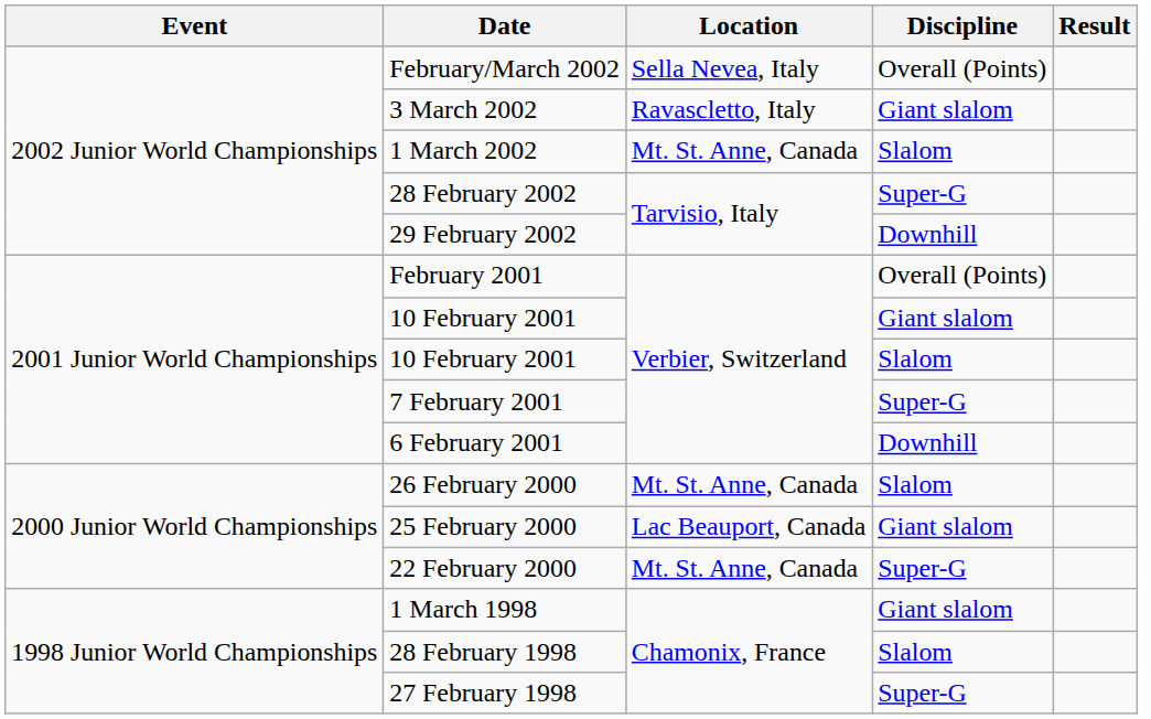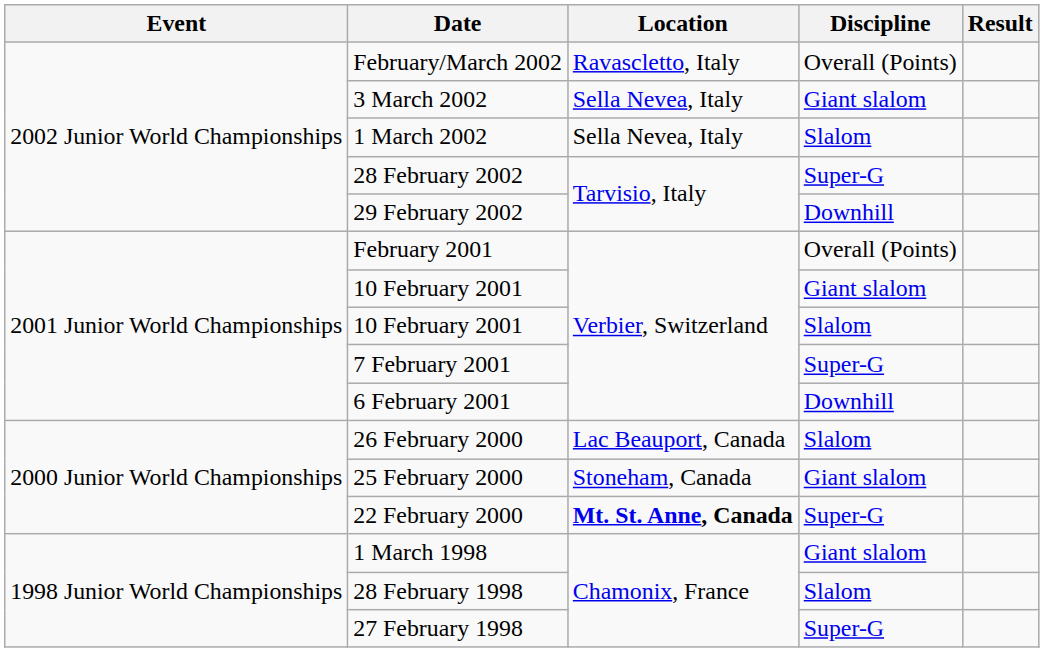 <table class="wikitable">
 <tr>
 <th>Event</th>
 <th>Date</th>
 <th>Location</th>
 <th>Discipline</th>
 <th>Result</th>
 </tr>
 <tr>
 <td rowspan=5 align=center>2002 Junior World Championships</td>
 <td>February/March 2002</td>
-<td><a href='#'>Sella Nevea</a>, Italy</td>
+<td><a href='#'>Ravascletto</a>, Italy</td>
 <td>Overall (Points)</td>
 <td></td>
 </tr>
 <tr>
 <td>3 March 2002</td>
-<td><a href='#'>Ravascletto</a>, Italy</td>
+<td><a href='#'>Sella Nevea</a>, Italy</td>
 <td><a href='#'>Giant slalom</a></td>
 <td></td>
 </tr>
 <tr>
 <td>1 March 2002</td>
-<td><a href='#'>Mt. St. Anne</a>, Canada</td>
+<td>Sella Nevea, Italy</td>
 <td><a href='#'>Slalom</a></td>
 <td></td>
 </tr>
 <tr>
 <td>28 February 2002</td>
 <td rowspan=2><a href='#'>Tarvisio</a>, Italy</td>
 <td><a href='#'>Super-G</a></td>
 <td></td>
 </tr>
 <tr>
 <td>29 February 2002</td>
 <td><a href='#'>Downhill</a></td>
 <td></td>
 </tr>
 <tr>
 <td rowspan=5 align=center>2001 Junior World Championships</td>
 <td>February 2001</td>
 <td rowspan=5><a href='#'>Verbier</a>, Switzerland</td>
 <td>Overall (Points)</td>
 <td></td>
 </tr>
 <tr>
 <td>10 February 2001</td>
 <td><a href='#'>Giant slalom</a></td>
 <td></td>
 </tr>
 <tr>
 <td>10 February 2001</td>
 <td><a href='#'>Slalom</a></td>
 <td></td>
 </tr>
 <tr>
 <td>7 February 2001</td>
 <td><a href='#'>Super-G</a></td>
 <td></td>
 </tr>
 <tr>
 <td>6 February 2001</td>
 <td><a href='#'>Downhill</a></td>
 <td></td>
 </tr>
 <tr>
 <td rowspan=3 align=center>2000 Junior World Championships</td>
 <td>26 February 2000</td>
-<td><a href='#'>Mt. St. Anne</a>, Canada</td>
+<td><a href='#'>Lac Beauport</a>, Canada</td>
 <td><a href='#'>Slalom</a></td>
 <td></td>
 </tr>
 <tr>
 <td>25 February 2000</td>
-<td><a href='#'>Lac Beauport</a>, Canada</td>
+<td><a href='#'>Stoneham</a>, Canada</td>
 <td><a href='#'>Giant slalom</a></td>
 <td></td>
 </tr>
 <tr>
 <td>22 February 2000</td>
-<td><a href='#'>Mt. St. Anne</a>, Canada</td>
+<td><strong><a href='#'>Mt. St. Anne</a>, Canada</strong></td>
 <td><a href='#'>Super-G</a></td>
 <td></td>
 </tr>
 <tr>
 <td rowspan=3 align=center>1998 Junior World Championships</td>
 <td>1 March 1998</td>
 <td rowspan=3><a href='#'>Chamonix</a>, France</td>
 <td><a href='#'>Giant slalom</a></td>
 <td></td>
 </tr>
 <tr>
 <td>28 February 1998</td>
 <td><a href='#'>Slalom</a></td>
 <td></td>
 </tr>
 <tr>
 <td>27 February 1998</td>
 <td><a href='#'>Super-G</a></td>
 <td></td>
 </tr>
 </table>
